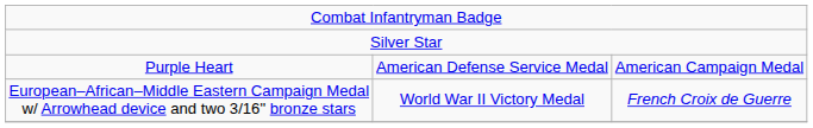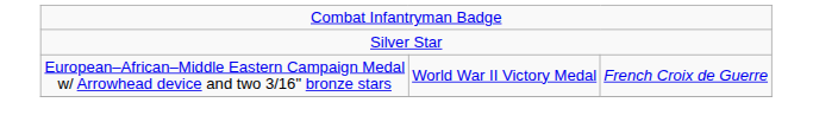 <table class="wikitable" style="margin:1em auto; text-align:center;">
 <tr>
 <td colspan="3"><a href='#'>Combat Infantryman Badge</a></td>
 </tr>
 <tr>
 <td colspan="3"><a href='#'>Silver Star</a></td>
-</tr>
-<tr>
-<td><a href='#'>Purple Heart</a></td>
-<td><a href='#'>American Defense Service Medal</a></td>
-<td><a href='#'>American Campaign Medal</a></td>
 </tr>
 <tr>
 <td><a href='#'>European–African–Middle Eastern Campaign Medal</a><br>w/ <a href='#'>Arrowhead device</a> and two 3/16" <a href='#'>bronze stars</a></td>
 <td><a href='#'>World War II Victory Medal</a></td>
 <td><em><a href='#'>French Croix de Guerre</a></em></td>
 </tr>
 <tr>
 </tr>
 </table>
